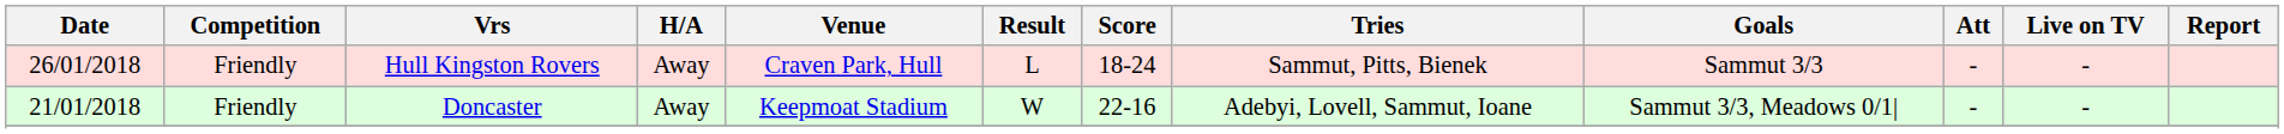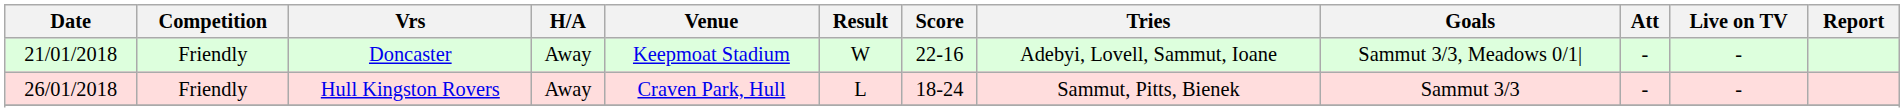 <table class="wikitable" style="font-size:85%;" width="100%">
 <tr>
 <th>Date</th>
 <th>Competition</th>
 <th>Vrs</th>
 <th>H/A</th>
 <th>Venue</th>
 <th>Result</th>
 <th>Score</th>
 <th>Tries</th>
 <th>Goals</th>
 <th>Att</th>
 <th>Live on TV</th>
 <th>Report</th>
+</tr>
+<tr style="background:#ddffdd;" width=20 | >
+<td align=center>21/01/2018</td>
+<td align=center>Friendly</td>
+<td align=center> <a href='#'>Doncaster</a></td>
+<td align=center>Away</td>
+<td align=center><a href='#'>Keepmoat Stadium</a></td>
+<td align=center>W</td>
+<td align=center>22-16</td>
+<td align=center>Adebyi, Lovell, Sammut, Ioane</td>
+<td align=center>Sammut 3/3, Meadows 0/1|</td>
+<td align=center>-</td>
+<td align=center>-</td>
+<td align=center></td>
 </tr>
 <tr style="background:#ffdddd;" width=20 | >
 <td align=center>26/01/2018</td>
 <td align=center>Friendly</td>
 <td align=center> <a href='#'>Hull Kingston Rovers</a></td>
 <td align=center>Away</td>
 <td align=center><a href='#'>Craven Park, Hull</a></td>
 <td align=center>L</td>
 <td align=center>18-24</td>
 <td align=center>Sammut, Pitts, Bienek</td>
 <td align=center>Sammut 3/3</td>
 <td align=center>-</td>
 <td align=center>-</td>
 <td align=center></td>
 </tr>
 <tr style="background:#ddffdd;" width=20 | >
-<td align=center>21/01/2018</td>
-<td align=center>Friendly</td>
-<td align=center> <a href='#'>Doncaster</a></td>
-<td align=center>Away</td>
-<td align=center><a href='#'>Keepmoat Stadium</a></td>
-<td align=center>W</td>
-<td align=center>22-16</td>
-<td align=center>Adebyi, Lovell, Sammut, Ioane</td>
-<td align=center>Sammut 3/3, Meadows 0/1|</td>
-<td align=center>-</td>
-<td align=center>-</td>
-<td align=center></td>
-</tr>
-<tr style="background:#ddffdd;" width=20 | >
 </tr>
 <tr>
 </tr>
 </table>
